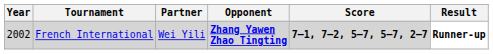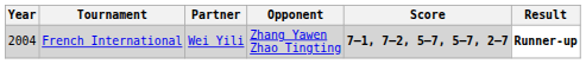 <table class="sortable wikitable" style="font-size: 90%;">
 <tr>
 <th>Year</th>
 <th>Tournament</th>
 <th>Partner</th>
 <th>Opponent</th>
 <th>Score</th>
 <th>Result</th>
 </tr>
 <tr style="background:#D5D5D5">
-<td align="center">2002</td>
+<td align="center">2004</td>
 <td align="left"><a href='#'>French International</a></td>
 <td align="left"> <a href='#'>Wei Yili</a></td>
-<td align="left"><strong> <a href='#'>Zhang Yawen</a> <br>  <a href='#'>Zhao Tingting</a></strong></td>
+<td align="left"> <a href='#'>Zhang Yawen</a> <br>  <a href='#'>Zhao Tingting</a></td>
 <td align="left"><strong>7–1, 7–2, 5–7, 5–7, 2–7</strong></td>
 <td style="text-align:left; background:white"> <strong>Runner-up</strong></td>
 </tr>
 </table>
